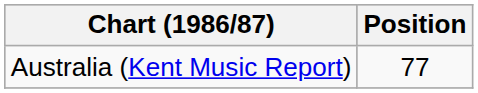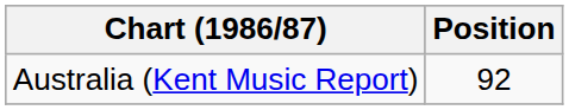 <table class="wikitable">
 <tr>
 <th>Chart (1986/87)</th>
 <th>Position</th>
 </tr>
 <tr>
 <td>Australia (<a href='#'>Kent Music Report</a>)</td>
-<td align="center">77</td>
+<td align="center">92</td>
 </tr>
 </table>
